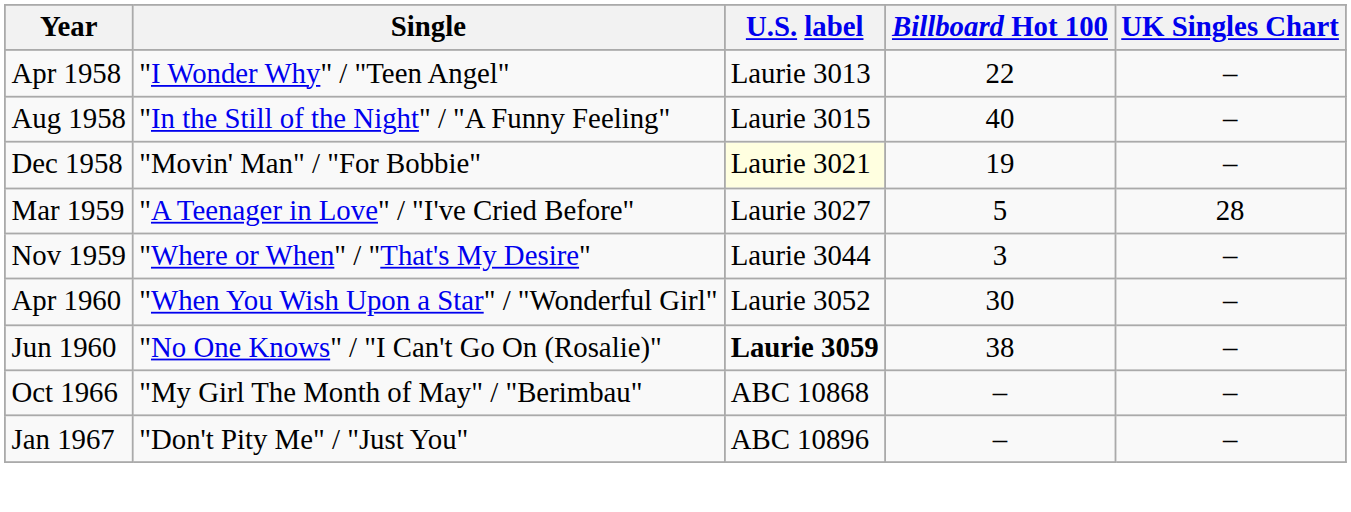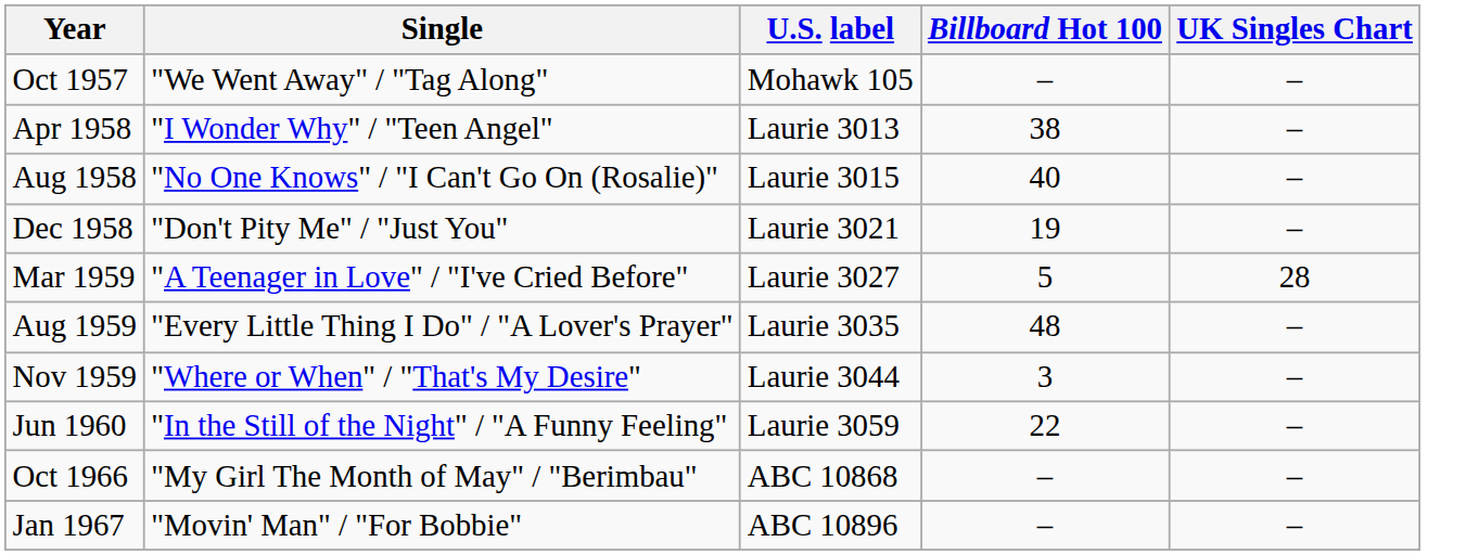 <table class="wikitable">
 <tr>
 <th align="left">Year</th>
 <th align="left">Single</th>
 <th align="left"><a href='#'>U.S.</a> <a href='#'>label</a></th>
 <th style="text-align:center;"><a href='#'><em>Billboard</em> Hot 100</a></th>
 <th style="text-align:center;"><a href='#'>UK Singles Chart</a></th>
 </tr>
 <tr>
+<td align="left">Oct 1957</td>
+<td align="left">"We Went Away" / "Tag Along"</td>
+<td align="left">Mohawk 105</td>
+<td style="text-align:center;">–</td>
+<td style="text-align:center;">–</td>
+</tr>
+<tr>
 <td align="left">Apr 1958</td>
 <td align="left">"<a href='#'>I Wonder Why</a>" / "Teen Angel"</td>
 <td align="left">Laurie 3013</td>
-<td style="text-align:center;">22</td>
+<td style="text-align:center;">38</td>
 <td style="text-align:center;">–</td>
 </tr>
 <tr>
 <td align="left">Aug 1958</td>
-<td align="left">"<a href='#'>In the Still of the Night</a>" / "A Funny Feeling"</td>
+<td align="left">"<a href='#'>No One Knows</a>" / "I Can't Go On (Rosalie)"</td>
 <td align="left">Laurie 3015</td>
 <td style="text-align:center;">40</td>
 <td style="text-align:center;">–</td>
 </tr>
 <tr>
 <td align="left">Dec 1958</td>
-<td align="left">"Movin' Man" / "For Bobbie"</td>
-<td align="left" style="background: lightyellow;">Laurie 3021</td>
+<td align="left">"Don't Pity Me" / "Just You"</td>
+<td align="left">Laurie 3021</td>
 <td style="text-align:center;">19</td>
 <td style="text-align:center;">–</td>
 </tr>
 <tr>
 <td align="left">Mar 1959</td>
 <td align="left">"<a href='#'>A Teenager in Love</a>" / "I've Cried Before"</td>
 <td align="left">Laurie 3027</td>
 <td style="text-align:center;">5</td>
 <td style="text-align:center;">28</td>
 </tr>
 <tr>
+<td align="left">Aug 1959</td>
+<td align="left">"Every Little Thing I Do" / "A Lover's Prayer"</td>
+<td align="left">Laurie 3035</td>
+<td style="text-align:center;">48</td>
+<td style="text-align:center;">–</td>
+</tr>
+<tr>
 <td align="left">Nov 1959</td>
 <td align="left">"<a href='#'>Where or When</a>" / "<a href='#'>That's My Desire</a>"</td>
 <td align="left">Laurie 3044</td>
 <td style="text-align:center;">3</td>
 <td style="text-align:center;">–</td>
 </tr>
 <tr>
-<td align="left">Apr 1960</td>
-<td align="left">"<a href='#'>When You Wish Upon a Star</a>" / "Wonderful Girl"</td>
-<td align="left">Laurie 3052</td>
-<td style="text-align:center;">30</td>
-<td style="text-align:center;">–</td>
-</tr>
-<tr>
 <td align="left">Jun 1960</td>
-<td align="left">"<a href='#'>No One Knows</a>" / "I Can't Go On (Rosalie)"</td>
-<td align="left"><strong>Laurie 3059</strong></td>
-<td style="text-align:center;">38</td>
+<td align="left">"<a href='#'>In the Still of the Night</a>" / "A Funny Feeling"</td>
+<td align="left">Laurie 3059</td>
+<td style="text-align:center;">22</td>
 <td style="text-align:center;">–</td>
 </tr>
 <tr>
 <td align="left">Oct 1966</td>
 <td align="left">"My Girl The Month of May" / "Berimbau"</td>
 <td align="left">ABC 10868</td>
 <td style="text-align:center;">–</td>
 <td style="text-align:center;">–</td>
 </tr>
 <tr>
 <td align="left">Jan 1967</td>
-<td align="left">"Don't Pity Me" / "Just You"</td>
+<td align="left">"Movin' Man" / "For Bobbie"</td>
 <td align="left">ABC 10896</td>
 <td style="text-align:center;">–</td>
 <td style="text-align:center;">–</td>
 </tr>
 </table>
